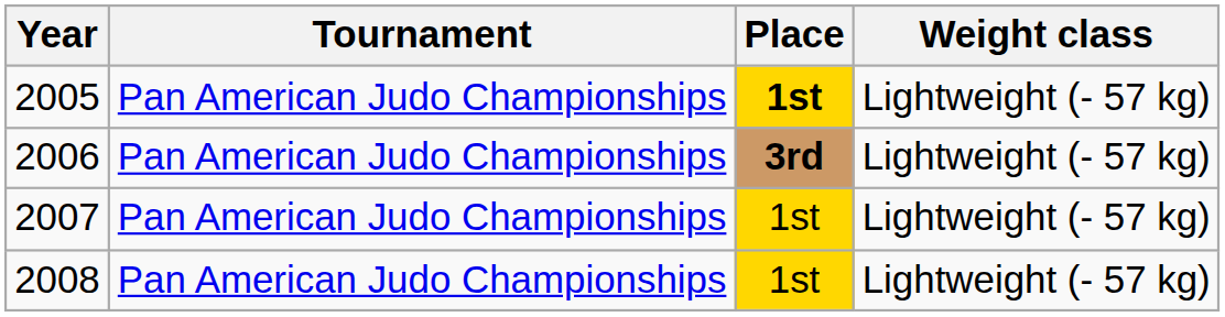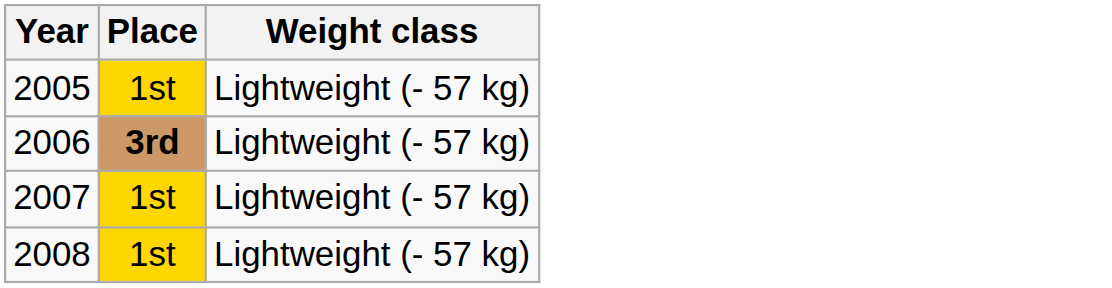 <table class=wikitable>
 <tr>
 <th>Year</th>
-<th>Tournament</th>
 <th>Place</th>
 <th>Weight class</th>
 </tr>
 <tr>
 <td>2005</td>
-<td><a href='#'>Pan American Judo Championships</a></td>
-<td bgcolor="gold" align="center"><strong>1st</strong></td>
+<td bgcolor="gold" align="center">1st</td>
 <td>Lightweight (- 57 kg)</td>
 </tr>
 <tr>
 <td>2006</td>
-<td><a href='#'>Pan American Judo Championships</a></td>
 <td bgcolor="cc9966" align="center"><strong>3rd</strong></td>
 <td>Lightweight (- 57 kg)</td>
 </tr>
 <tr>
 <td>2007</td>
-<td><a href='#'>Pan American Judo Championships</a></td>
 <td bgcolor="gold" align="center">1st</td>
 <td>Lightweight (- 57 kg)</td>
 </tr>
 <tr>
 <td>2008</td>
-<td><a href='#'>Pan American Judo Championships</a></td>
 <td bgcolor="gold" align="center">1st</td>
 <td>Lightweight (- 57 kg)</td>
 </tr>
 </table>
